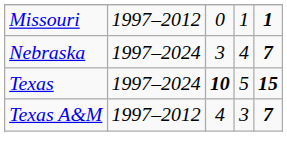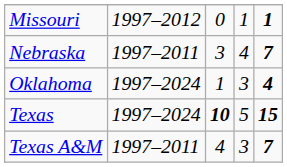 <table class="wikitable sortable">
 <tr>
 </tr>
 <tr>
 <td><em><a href='#'>Missouri</a></em></td>
 <td><em>1997–2012</em></td>
 <td style="text-align: center;"><em>0</em></td>
 <td style="text-align: center;"><em>1</em></td>
 <td style="text-align: center;"><strong><em>1</em></strong></td>
 </tr>
 <tr>
 <td><em><a href='#'>Nebraska</a></em></td>
-<td><em>1997–2024</em></td>
+<td><em>1997–2011</em></td>
 <td style="text-align: center;"><em>3</em></td>
 <td style="text-align: center;"><em>4</em></td>
 <td style="text-align: center;"><strong><em>7</em></strong></td>
+</tr>
+<tr>
+<td><em><a href='#'>Oklahoma</a></em></td>
+<td><em>1997–2024</em></td>
+<td style="text-align: center;"><em>1</em></td>
+<td style="text-align: center;"><em>3</em></td>
+<td style="text-align: center;"><strong><em>4</em></strong></td>
 </tr>
 <tr>
 <td><em><a href='#'>Texas</a></em></td>
 <td><em>1997–2024</em></td>
 <td style="text-align: center;"><strong><em>10</em></strong></td>
 <td style="text-align: center;"><em>5</em></td>
 <td style="text-align: center;"><strong><em>15</em></strong></td>
 </tr>
 <tr>
 <td><em><a href='#'>Texas A&M</a></em></td>
-<td><em>1997–2012</em></td>
+<td><em>1997–2011</em></td>
 <td style="text-align: center;"><em>4</em></td>
 <td style="text-align: center;"><em>3</em></td>
 <td style="text-align: center;"><strong><em>7</em></strong></td>
 </tr>
 </table>
